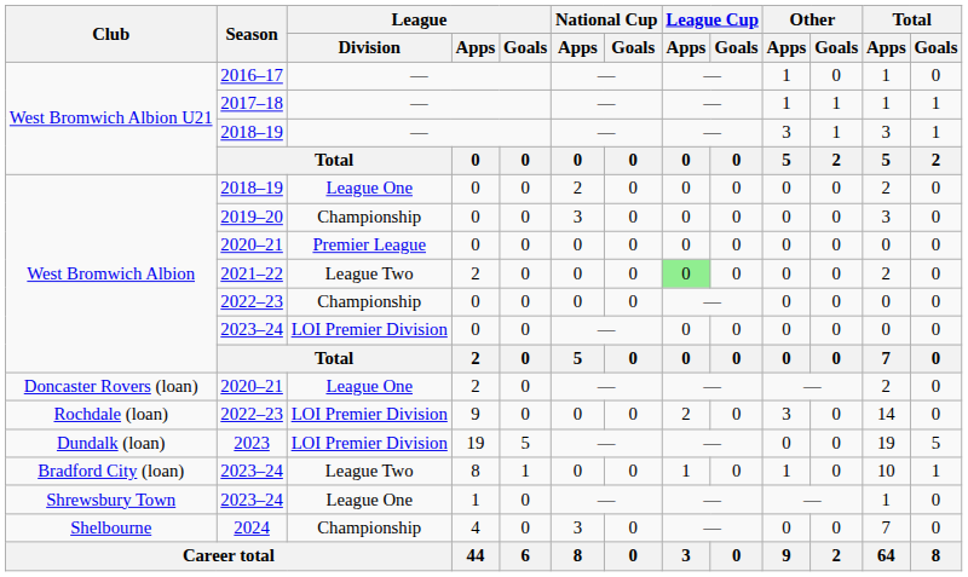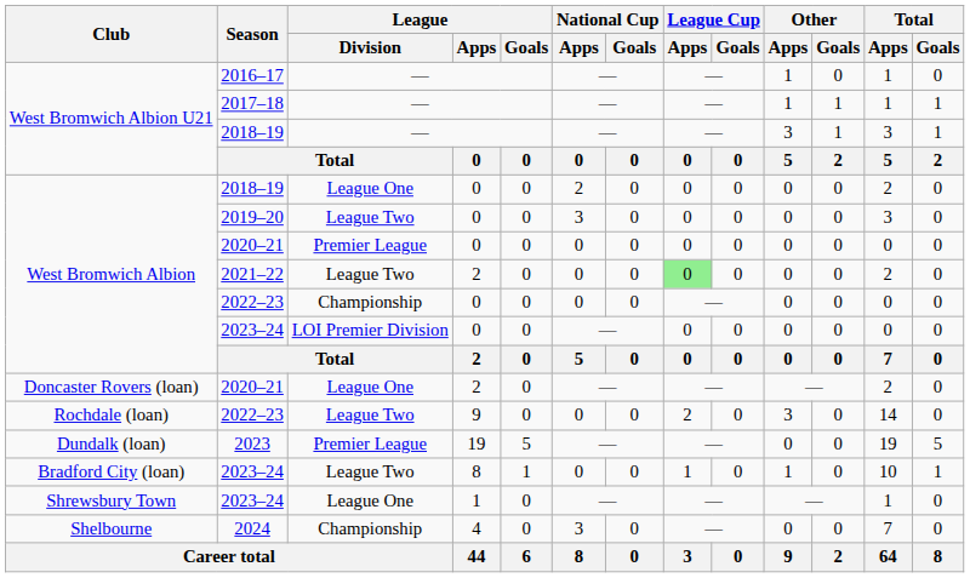 <table class="wikitable" style="text-align:center">
 <tr>
 <th rowspan="2">Club</th>
 <th rowspan="2">Season</th>
 <th colspan="3">League</th>
 <th colspan="2">National Cup</th>
 <th colspan="2"><a href='#'>League Cup</a></th>
 <th colspan="2">Other</th>
 <th colspan="2">Total</th>
 </tr>
 <tr>
 <th>Division</th>
 <th>Apps</th>
 <th>Goals</th>
 <th>Apps</th>
 <th>Goals</th>
 <th>Apps</th>
 <th>Goals</th>
 <th>Apps</th>
 <th>Goals</th>
 <th>Apps</th>
 <th>Goals</th>
 </tr>
 <tr>
 <td rowspan="4"><a href='#'>West Bromwich Albion U21</a></td>
 <td><a href='#'>2016–17</a></td>
 <td colspan="3">—</td>
 <td colspan="2">—</td>
 <td colspan="2">—</td>
 <td>1</td>
 <td>0</td>
 <td>1</td>
 <td>0</td>
 </tr>
 <tr>
 <td><a href='#'>2017–18</a></td>
 <td colspan="3">—</td>
 <td colspan="2">—</td>
 <td colspan="2">—</td>
 <td>1</td>
 <td>1</td>
 <td>1</td>
 <td>1</td>
 </tr>
 <tr>
 <td><a href='#'>2018–19</a></td>
 <td colspan="3">—</td>
 <td colspan="2">—</td>
 <td colspan="2">—</td>
 <td>3</td>
 <td>1</td>
 <td>3</td>
 <td>1</td>
 </tr>
 <tr>
 <th colspan=2>Total</th>
 <th>0</th>
 <th>0</th>
 <th>0</th>
 <th>0</th>
 <th>0</th>
 <th>0</th>
 <th>5</th>
 <th>2</th>
 <th>5</th>
 <th>2</th>
 </tr>
 <tr>
 <td rowspan="7"><a href='#'>West Bromwich Albion</a></td>
 <td><a href='#'>2018–19</a></td>
 <td><a href='#'>League One</a></td>
 <td>0</td>
 <td>0</td>
 <td>2</td>
 <td>0</td>
 <td>0</td>
 <td>0</td>
 <td>0</td>
 <td>0</td>
 <td>2</td>
 <td>0</td>
 </tr>
 <tr>
 <td><a href='#'>2019–20</a></td>
-<td>Championship</td>
+<td><a href='#'>League Two</a></td>
 <td>0</td>
 <td>0</td>
 <td>3</td>
 <td>0</td>
 <td>0</td>
 <td>0</td>
 <td>0</td>
 <td>0</td>
 <td>3</td>
 <td>0</td>
 </tr>
 <tr>
 <td><a href='#'>2020–21</a></td>
 <td><a href='#'>Premier League</a></td>
 <td>0</td>
 <td>0</td>
 <td>0</td>
 <td>0</td>
 <td>0</td>
 <td>0</td>
 <td>0</td>
 <td>0</td>
 <td>0</td>
 <td>0</td>
 </tr>
 <tr>
 <td><a href='#'>2021–22</a></td>
 <td>League Two</td>
 <td>2</td>
 <td>0</td>
 <td>0</td>
 <td>0</td>
 <td style="background: lightgreen;">0</td>
 <td>0</td>
 <td>0</td>
 <td>0</td>
 <td>2</td>
 <td>0</td>
 </tr>
 <tr>
 <td><a href='#'>2022–23</a></td>
 <td>Championship</td>
 <td>0</td>
 <td>0</td>
 <td>0</td>
 <td>0</td>
 <td colspan="2">—</td>
 <td>0</td>
 <td>0</td>
 <td>0</td>
 <td>0</td>
 </tr>
 <tr>
 <td><a href='#'>2023–24</a></td>
 <td><a href='#'>LOI Premier Division</a></td>
 <td>0</td>
 <td>0</td>
 <td colspan="2">—</td>
 <td>0</td>
 <td>0</td>
 <td>0</td>
 <td>0</td>
 <td>0</td>
 <td>0</td>
 </tr>
 <tr>
 <th colspan=2>Total</th>
 <th>2</th>
 <th>0</th>
 <th>5</th>
 <th>0</th>
 <th>0</th>
 <th>0</th>
 <th>0</th>
 <th>0</th>
 <th>7</th>
 <th>0</th>
 </tr>
 <tr>
 <td><a href='#'>Doncaster Rovers</a> (loan)</td>
 <td><a href='#'>2020–21</a></td>
 <td><a href='#'>League One</a></td>
 <td>2</td>
 <td>0</td>
 <td colspan="2">—</td>
 <td colspan="2">—</td>
 <td colspan="2">—</td>
 <td>2</td>
 <td>0</td>
 </tr>
 <tr>
 <td><a href='#'>Rochdale</a> (loan)</td>
 <td><a href='#'>2022–23</a></td>
-<td><a href='#'>LOI Premier Division</a></td>
+<td><a href='#'>League Two</a></td>
 <td>9</td>
 <td>0</td>
 <td>0</td>
 <td>0</td>
 <td>2</td>
 <td>0</td>
 <td>3</td>
 <td>0</td>
 <td>14</td>
 <td>0</td>
 </tr>
 <tr>
 <td><a href='#'>Dundalk</a> (loan)</td>
 <td><a href='#'>2023</a></td>
-<td><a href='#'>LOI Premier Division</a></td>
+<td><a href='#'>Premier League</a></td>
 <td>19</td>
 <td>5</td>
 <td colspan="2">—</td>
 <td colspan="2">—</td>
 <td>0</td>
 <td>0</td>
 <td>19</td>
 <td>5</td>
 </tr>
 <tr>
 <td><a href='#'>Bradford City</a> (loan)</td>
 <td><a href='#'>2023–24</a></td>
 <td>League Two</td>
 <td>8</td>
 <td>1</td>
 <td>0</td>
 <td>0</td>
 <td>1</td>
 <td>0</td>
 <td>1</td>
 <td>0</td>
 <td>10</td>
 <td>1</td>
 </tr>
 <tr>
 <td><a href='#'>Shrewsbury Town</a></td>
 <td><a href='#'>2023–24</a></td>
 <td>League One</td>
 <td>1</td>
 <td>0</td>
 <td colspan="2">—</td>
 <td colspan="2">—</td>
 <td colspan="2">—</td>
 <td>1</td>
 <td>0</td>
 </tr>
 <tr>
 <td><a href='#'>Shelbourne</a></td>
 <td><a href='#'>2024</a></td>
 <td>Championship</td>
 <td>4</td>
 <td>0</td>
 <td>3</td>
 <td>0</td>
 <td colspan="2">—</td>
 <td>0</td>
 <td>0</td>
 <td>7</td>
 <td>0</td>
 </tr>
 <tr>
 <th colspan="3">Career total</th>
 <th>44</th>
 <th>6</th>
 <th>8</th>
 <th>0</th>
 <th>3</th>
 <th>0</th>
 <th>9</th>
 <th>2</th>
 <th>64</th>
 <th>8</th>
 </tr>
 </table>
